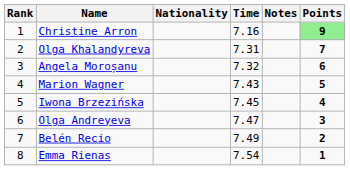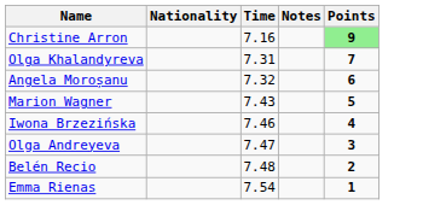 <table class="wikitable sortable" style="text-align:center">
 <tr>
-<th>Rank</th>
 <th>Name</th>
 <th>Nationality</th>
 <th>Time</th>
 <th>Notes</th>
 <th>Points</th>
 </tr>
 <tr>
-<td>1</td>
 <td align=left><a href='#'>Christine Arron</a></td>
 <td align=left></td>
 <td>7.16</td>
 <td></td>
 <td style="background: lightgreen;"><strong>9</strong></td>
 </tr>
 <tr>
-<td>2</td>
 <td align=left><a href='#'>Olga Khalandyreva</a></td>
 <td align=left></td>
 <td>7.31</td>
 <td></td>
 <td><strong>7</strong></td>
 </tr>
 <tr>
-<td>3</td>
 <td align=left><a href='#'>Angela Moroșanu</a></td>
 <td align=left></td>
 <td>7.32</td>
 <td></td>
 <td><strong>6</strong></td>
 </tr>
 <tr>
-<td>4</td>
 <td align=left><a href='#'>Marion Wagner</a></td>
 <td align=left></td>
 <td>7.43</td>
 <td></td>
 <td><strong>5</strong></td>
 </tr>
 <tr>
-<td>5</td>
 <td align=left><a href='#'>Iwona Brzezińska</a></td>
 <td align=left></td>
-<td>7.45</td>
+<td>7.46</td>
 <td></td>
 <td><strong>4</strong></td>
 </tr>
 <tr>
-<td>6</td>
 <td align=left><a href='#'>Olga Andreyeva</a></td>
 <td align=left></td>
 <td>7.47</td>
 <td></td>
 <td><strong>3</strong></td>
 </tr>
 <tr>
-<td>7</td>
 <td align=left><a href='#'>Belén Recio</a></td>
 <td align=left></td>
-<td>7.49</td>
+<td>7.48</td>
 <td></td>
 <td><strong>2</strong></td>
 </tr>
 <tr>
-<td>8</td>
 <td align=left><a href='#'>Emma Rienas</a></td>
 <td align=left></td>
 <td>7.54</td>
 <td></td>
 <td><strong>1</strong></td>
 </tr>
 </table>
